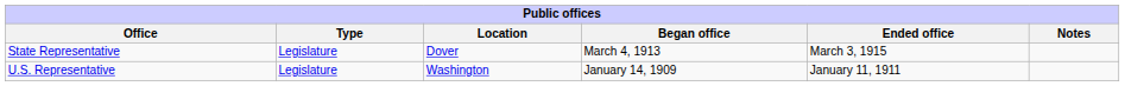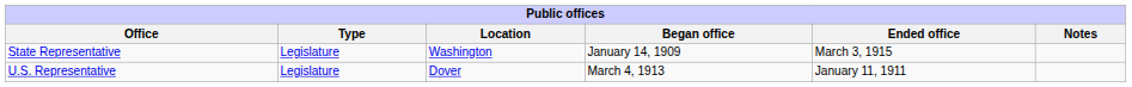 <table class=wikitable style="width: 94%" style="text-align: center;" align="center">
 <tr bgcolor=#cccccc>
 <th colspan=7 style="background: #ccccff;">Public offices</th>
 </tr>
 <tr>
 <th>Office</th>
 <th>Type</th>
 <th>Location</th>
 <th>Began office</th>
 <th>Ended office</th>
 <th>Notes</th>
 </tr>
 <tr>
 <td><a href='#'>State Representative</a></td>
 <td><a href='#'>Legislature</a></td>
-<td><a href='#'>Dover</a></td>
-<td>March 4, 1913</td>
+<td><a href='#'>Washington</a></td>
+<td>January 14, 1909</td>
 <td>March 3, 1915</td>
 <td></td>
 </tr>
 <tr>
 <td><a href='#'>U.S. Representative</a></td>
 <td><a href='#'>Legislature</a></td>
-<td><a href='#'>Washington</a></td>
-<td>January 14, 1909</td>
+<td><a href='#'>Dover</a></td>
+<td>March 4, 1913</td>
 <td>January 11, 1911</td>
 <td></td>
 </tr>
 </table>
